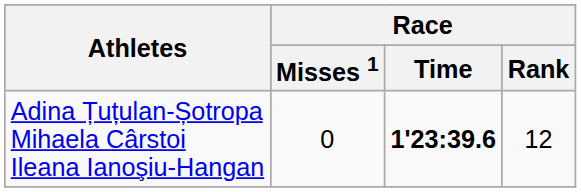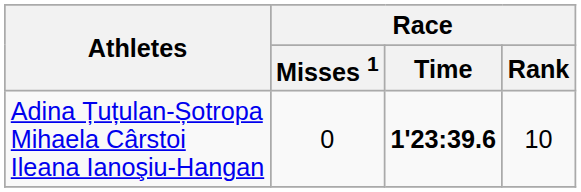 <table class="wikitable" border="1" style="font-size:90%">
 <tr>
 <th rowspan=2>Athletes</th>
 <th colspan=3>Race</th>
 </tr>
 <tr>
 <th>Misses <sup>1</sup></th>
 <th>Time</th>
 <th>Rank</th>
 </tr>
 <tr>
 <td><a href='#'>Adina Țuțulan-Șotropa</a><br><a href='#'>Mihaela Cârstoi</a><br><a href='#'>Ileana Ianoşiu-Hangan</a></td>
 <td align=center>0</td>
 <td align=center><strong>1'23:39.6</strong></td>
-<td align=center>12</td>
+<td align=center>10</td>
 </tr>
 </table>
